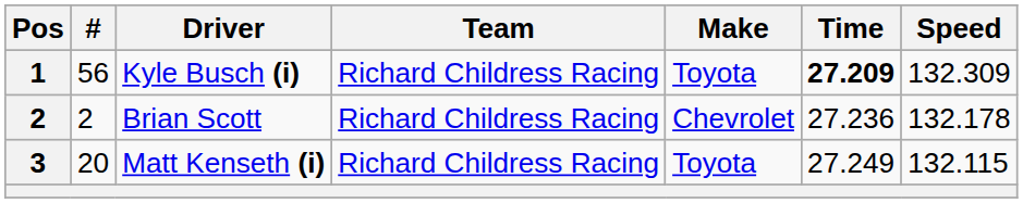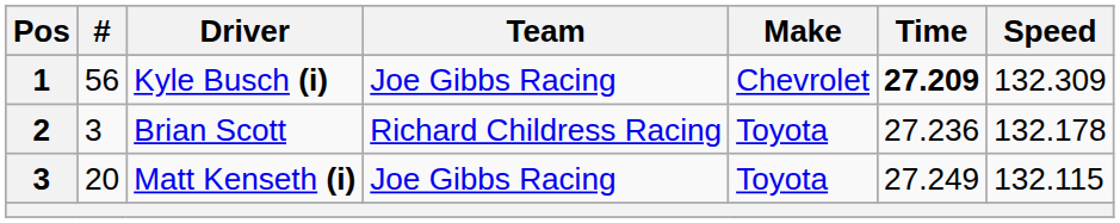 <table class="wikitable" style="font-size:95%">
 <tr>
 <th>Pos</th>
 <th>#</th>
 <th>Driver</th>
 <th>Team</th>
 <th>Make</th>
 <th>Time</th>
 <th>Speed</th>
 </tr>
 <tr>
 <th>1</th>
 <td>56</td>
 <td><a href='#'>Kyle Busch</a> <strong>(i)</strong></td>
-<td><a href='#'>Richard Childress Racing</a></td>
-<td><a href='#'>Toyota</a></td>
+<td><a href='#'>Joe Gibbs Racing</a></td>
+<td><a href='#'>Chevrolet</a></td>
 <td><strong>27.209</strong></td>
 <td>132.309</td>
 </tr>
 <tr>
 <th>2</th>
-<td>2</td>
+<td>3</td>
 <td><a href='#'>Brian Scott</a></td>
 <td><a href='#'>Richard Childress Racing</a></td>
-<td><a href='#'>Chevrolet</a></td>
+<td><a href='#'>Toyota</a></td>
 <td>27.236</td>
 <td>132.178</td>
 </tr>
 <tr>
 <th>3</th>
 <td>20</td>
 <td><a href='#'>Matt Kenseth</a> <strong>(i)</strong></td>
-<td><a href='#'>Richard Childress Racing</a></td>
+<td><a href='#'>Joe Gibbs Racing</a></td>
 <td><a href='#'>Toyota</a></td>
 <td>27.249</td>
 <td>132.115</td>
 </tr>
 <tr>
 <th colspan="7"></th>
 </tr>
 </table>
